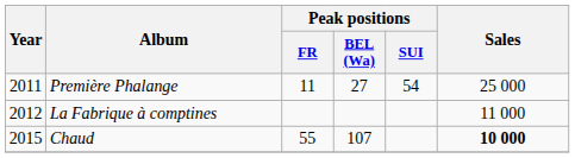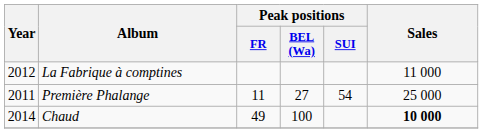 <table class="wikitable">
 <tr>
 <th rowspan="2" style="text-align:center; width:10px;">Year</th>
 <th rowspan="2" style="text-align:center; width:220px;">Album</th>
 <th colspan="3" style="text-align:center; width:20px;">Peak positions</th>
 <th rowspan="2" style="text-align:center; width:120px;">Sales</th>
 </tr>
 <tr>
 <th scope="col" style="width:3em;font-size:90%;"><a href='#'>FR</a><br></th>
 <th scope="col" style="width:3em;font-size:90%;"><a href='#'>BEL<br>(Wa)</a><br></th>
 <th scope="col" style="width:3em;font-size:90%;"><a href='#'>SUI</a><br></th>
 </tr>
 <tr>
+<td style="text-align:center;">2012</td>
+<td><em>La Fabrique à comptines</em></td>
+<td style="text-align:center;"></td>
+<td style="text-align:center;"></td>
+<td style="text-align:center;"></td>
+<td style="text-align:center;">11 000</td>
+</tr>
+<tr>
 <td style="text-align:center;">2011</td>
 <td><em>Première Phalange</em></td>
 <td style="text-align:center;">11</td>
 <td style="text-align:center;">27</td>
 <td style="text-align:center;">54</td>
 <td style="text-align:center;">25 000</td>
 </tr>
 <tr>
-<td style="text-align:center;">2012</td>
-<td><em>La Fabrique à comptines</em></td>
-<td style="text-align:center;"></td>
-<td style="text-align:center;"></td>
-<td style="text-align:center;"></td>
-<td style="text-align:center;">11 000</td>
-</tr>
-<tr>
-<td style="text-align:center;">2015</td>
+<td style="text-align:center;">2014</td>
 <td><em>Chaud</em></td>
-<td style="text-align:center;">55</td>
-<td style="text-align:center;">107</td>
+<td style="text-align:center;">49</td>
+<td style="text-align:center;">100</td>
 <td style="text-align:center;"></td>
 <td style="text-align:center;"><strong>10 000</strong></td>
 </tr>
 <tr>
 </tr>
 </table>
